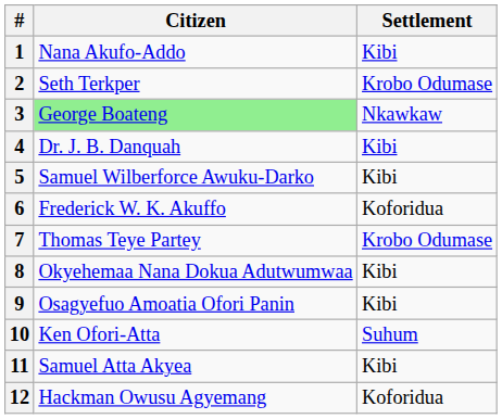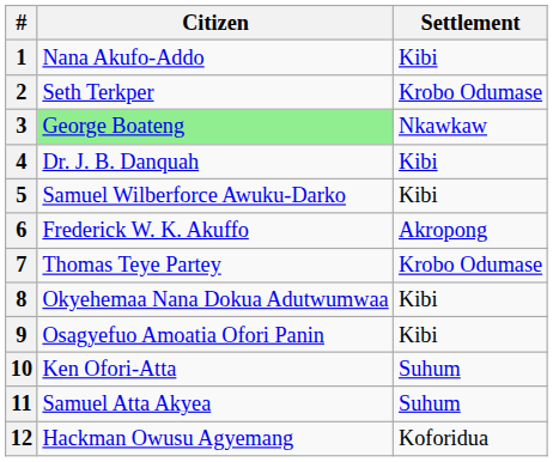 <table class="wikitable">
 <tr>
 <th>#</th>
 <th>Citizen</th>
 <th>Settlement</th>
 </tr>
 <tr>
 <th>1</th>
 <td><a href='#'>Nana Akufo-Addo</a></td>
 <td><a href='#'>Kibi</a></td>
 </tr>
 <tr>
 <th>2</th>
 <td><a href='#'>Seth Terkper</a></td>
 <td><a href='#'>Krobo Odumase</a></td>
 </tr>
 <tr>
 <th>3</th>
 <td style="background: lightgreen;"><a href='#'>George Boateng</a></td>
 <td><a href='#'>Nkawkaw</a></td>
 </tr>
 <tr>
 <th>4</th>
 <td><a href='#'>Dr. J. B. Danquah</a></td>
 <td><a href='#'>Kibi</a></td>
 </tr>
 <tr>
 <th>5</th>
 <td><a href='#'>Samuel Wilberforce Awuku-Darko</a></td>
 <td>Kibi</td>
 </tr>
 <tr>
 <th>6</th>
 <td><a href='#'>Frederick W. K. Akuffo</a></td>
-<td>Koforidua</td>
+<td><a href='#'>Akropong</a></td>
 </tr>
 <tr>
 <th>7</th>
 <td><a href='#'>Thomas Teye Partey</a></td>
 <td><a href='#'>Krobo Odumase</a></td>
 </tr>
 <tr>
 <th>8</th>
 <td><a href='#'>Okyehemaa Nana Dokua Adutwumwaa</a></td>
 <td>Kibi</td>
 </tr>
 <tr>
 <th>9</th>
 <td><a href='#'>Osagyefuo Amoatia Ofori Panin</a></td>
 <td>Kibi</td>
 </tr>
 <tr>
 <th>10</th>
 <td><a href='#'>Ken Ofori-Atta</a></td>
 <td><a href='#'>Suhum</a></td>
 </tr>
 <tr>
 <th>11</th>
 <td><a href='#'>Samuel Atta Akyea</a></td>
-<td>Kibi</td>
+<td><a href='#'>Suhum</a></td>
 </tr>
 <tr>
 <th>12</th>
 <td><a href='#'>Hackman Owusu Agyemang</a></td>
 <td>Koforidua</td>
 </tr>
 </table>
